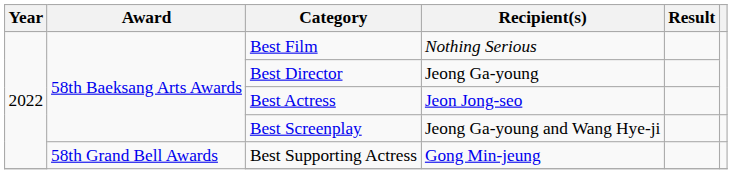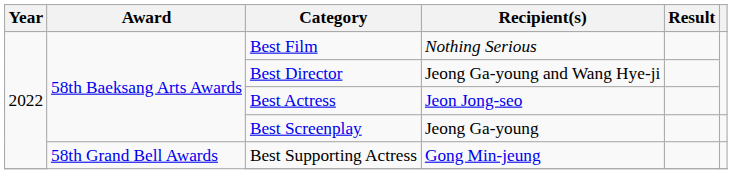 <table class="wikitable plainrowheaders sortable">
 <tr>
 <th scope="col">Year</th>
 <th scope="col">Award</th>
 <th scope="col">Category</th>
 <th scope="col">Recipient(s)</th>
 <th scope="col">Result</th>
 <th scope="col" class="unsortable"></th>
 </tr>
 <tr>
 <td rowspan="5">2022</td>
 <td scope="row" rowspan="4"><a href='#'>58th Baeksang Arts Awards</a></td>
 <td><a href='#'>Best Film</a></td>
 <td><em>Nothing Serious</em></td>
 <td></td>
 <td rowspan="3"></td>
 </tr>
 <tr>
 <td><a href='#'>Best Director</a></td>
-<td>Jeong Ga-young</td>
+<td>Jeong Ga-young and Wang Hye-ji</td>
 <td></td>
 </tr>
 <tr>
 <td><a href='#'>Best Actress</a></td>
 <td><a href='#'>Jeon Jong-seo</a></td>
 <td></td>
 </tr>
 <tr>
 <td><a href='#'>Best Screenplay</a></td>
-<td>Jeong Ga-young and Wang Hye-ji</td>
+<td>Jeong Ga-young</td>
 <td></td>
 <td></td>
 </tr>
 <tr>
 <td scope="row" rowspan="4"><a href='#'>58th Grand Bell Awards</a></td>
 <td>Best Supporting Actress</td>
 <td><a href='#'>Gong Min-jeung</a></td>
 <td></td>
 <td rowspan="1"></td>
 </tr>
 <tr>
 </tr>
 </table>
